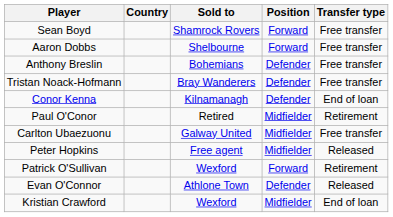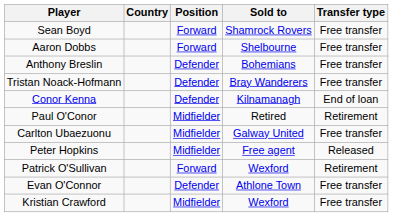 <table class="wikitable" style="text-align:center">
 <tr>
 <th>Player</th>
 <th>Country</th>
+<th>Position</th>
 <th>Sold to</th>
-<th>Position</th>
 <th>Transfer type</th>
 </tr>
 <tr>
 <td>Sean Boyd</td>
 <td></td>
+<td><a href='#'>Forward</a></td>
 <td> <a href='#'>Shamrock Rovers</a></td>
-<td><a href='#'>Forward</a></td>
 <td>Free transfer</td>
 </tr>
 <tr>
 <td>Aaron Dobbs</td>
 <td></td>
+<td><a href='#'>Forward</a></td>
 <td> <a href='#'>Shelbourne</a></td>
-<td><a href='#'>Forward</a></td>
 <td>Free transfer</td>
 </tr>
 <tr>
 <td>Anthony Breslin</td>
 <td></td>
+<td><a href='#'>Defender</a></td>
 <td> <a href='#'>Bohemians</a></td>
-<td><a href='#'>Defender</a></td>
 <td>Free transfer</td>
 </tr>
 <tr>
 <td>Tristan Noack-Hofmann</td>
 <td></td>
+<td><a href='#'>Defender</a></td>
 <td> <a href='#'>Bray Wanderers</a></td>
-<td><a href='#'>Defender</a></td>
 <td>Free transfer</td>
 </tr>
 <tr>
 <td><a href='#'>Conor Kenna</a></td>
 <td></td>
+<td><a href='#'>Defender</a></td>
 <td> <a href='#'>Kilnamanagh</a></td>
-<td><a href='#'>Defender</a></td>
 <td>End of loan</td>
 </tr>
 <tr>
 <td>Paul O'Conor</td>
 <td></td>
+<td><a href='#'>Midfielder</a></td>
 <td>Retired</td>
-<td><a href='#'>Midfielder</a></td>
 <td>Retirement</td>
 </tr>
 <tr>
 <td>Carlton Ubaezuonu</td>
 <td></td>
+<td><a href='#'>Midfielder</a></td>
 <td> <a href='#'>Galway United</a></td>
-<td><a href='#'>Midfielder</a></td>
 <td>Free transfer</td>
 </tr>
 <tr>
 <td>Peter Hopkins</td>
 <td></td>
+<td><a href='#'>Midfielder</a></td>
 <td><a href='#'>Free agent</a></td>
-<td><a href='#'>Midfielder</a></td>
 <td>Released</td>
 </tr>
 <tr>
 <td>Patrick O'Sullivan</td>
 <td></td>
+<td><a href='#'>Forward</a></td>
 <td> <a href='#'>Wexford</a></td>
-<td><a href='#'>Forward</a></td>
 <td>Retirement</td>
 </tr>
 <tr>
 <td>Evan O'Connor</td>
 <td></td>
+<td><a href='#'>Defender</a></td>
 <td> <a href='#'>Athlone Town</a></td>
-<td><a href='#'>Defender</a></td>
-<td>Released</td>
+<td>Free transfer</td>
 </tr>
 <tr>
 <td>Kristian Crawford</td>
 <td></td>
+<td><a href='#'>Midfielder</a></td>
 <td> <a href='#'>Wexford</a></td>
-<td><a href='#'>Midfielder</a></td>
-<td>End of loan</td>
+<td>Free transfer</td>
 </tr>
 </table>
